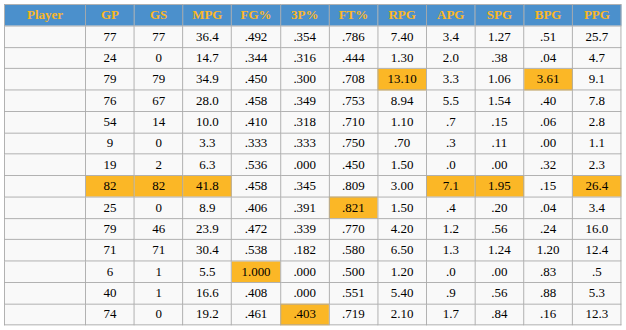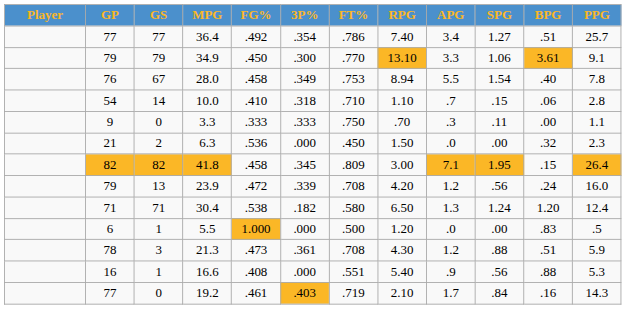 <table class="wikitable sortable" style="font-size:90%; text-align:center;">
 <tr>
 <th style="background:#4b90cc;color:#Fbb726;" width="10%">Player</th>
 <th style="background:#4b90cc;color:#Fbb726;" width="6%">GP</th>
 <th style="background:#4b90cc;color:#Fbb726;" width="6%">GS</th>
 <th style="background:#4b90cc;color:#Fbb726;" width="6%">MPG</th>
 <th style="background:#4b90cc;color:#Fbb726;" width="6%">FG%</th>
 <th style="background:#4b90cc;color:#Fbb726;" width="6%">3P%</th>
 <th style="background:#4b90cc;color:#Fbb726;" width="6%">FT%</th>
 <th style="background:#4b90cc;color:#Fbb726;" width="6%">RPG</th>
 <th style="background:#4b90cc;color:#Fbb726;" width="6%">APG</th>
 <th style="background:#4b90cc;color:#Fbb726;" width="6%">SPG</th>
 <th style="background:#4b90cc;color:#Fbb726;" width="6%">BPG</th>
 <th style="background:#4b90cc;color:#Fbb726;" width="6%">PPG</th>
 </tr>
 <tr>
 <td></td>
 <td>77</td>
 <td>77</td>
 <td>36.4</td>
 <td>.492</td>
 <td>.354</td>
 <td>.786</td>
 <td>7.40</td>
 <td>3.4</td>
 <td>1.27</td>
 <td>.51</td>
 <td>25.7</td>
 </tr>
 <tr>
 <td></td>
-<td>24</td>
-<td>0</td>
-<td>14.7</td>
-<td>.344</td>
-<td>.316</td>
-<td>.444</td>
-<td>1.30</td>
-<td>2.0</td>
-<td>.38</td>
-<td>.04</td>
-<td>4.7</td>
-</tr>
-<tr>
-<td></td>
 <td>79</td>
 <td>79</td>
 <td>34.9</td>
 <td>.450</td>
 <td>.300</td>
-<td>.708</td>
+<td>.770</td>
 <td style="background:#Fbb726;">13.10</td>
 <td>3.3</td>
 <td>1.06</td>
 <td style="background:#Fbb726;">3.61</td>
 <td>9.1</td>
 </tr>
 <tr>
 <td></td>
 <td>76</td>
 <td>67</td>
 <td>28.0</td>
 <td>.458</td>
 <td>.349</td>
 <td>.753</td>
 <td>8.94</td>
 <td>5.5</td>
 <td>1.54</td>
 <td>.40</td>
 <td>7.8</td>
 </tr>
 <tr>
 <td></td>
 <td>54</td>
 <td>14</td>
 <td>10.0</td>
 <td>.410</td>
 <td>.318</td>
 <td>.710</td>
 <td>1.10</td>
 <td>.7</td>
 <td>.15</td>
 <td>.06</td>
 <td>2.8</td>
 </tr>
 <tr>
 <td></td>
 <td>9</td>
 <td>0</td>
 <td>3.3</td>
 <td>.333</td>
 <td>.333</td>
 <td>.750</td>
 <td>.70</td>
 <td>.3</td>
 <td>.11</td>
 <td>.00</td>
 <td>1.1</td>
 </tr>
 <tr>
 <td></td>
-<td>19</td>
+<td>21</td>
 <td>2</td>
 <td>6.3</td>
 <td>.536</td>
 <td>.000</td>
 <td>.450</td>
 <td>1.50</td>
 <td>.0</td>
 <td>.00</td>
 <td>.32</td>
 <td>2.3</td>
 </tr>
 <tr>
 <td></td>
 <td style="background:#Fbb726;">82</td>
 <td style="background:#Fbb726;">82</td>
 <td style="background:#Fbb726;">41.8</td>
 <td>.458</td>
 <td>.345</td>
 <td>.809</td>
 <td>3.00</td>
 <td style="background:#Fbb726;">7.1</td>
 <td style="background:#Fbb726;">1.95</td>
 <td>.15</td>
 <td style="background:#Fbb726;">26.4</td>
 </tr>
 <tr>
 <td></td>
-<td>25</td>
-<td>0</td>
-<td>8.9</td>
-<td>.406</td>
-<td>.391</td>
-<td style="background:#Fbb726;">.821</td>
-<td>1.50</td>
-<td>.4</td>
-<td>.20</td>
-<td>.04</td>
-<td>3.4</td>
-</tr>
-<tr>
-<td></td>
 <td>79</td>
-<td>46</td>
+<td>13</td>
 <td>23.9</td>
 <td>.472</td>
 <td>.339</td>
-<td>.770</td>
+<td>.708</td>
 <td>4.20</td>
 <td>1.2</td>
 <td>.56</td>
 <td>.24</td>
 <td>16.0</td>
 </tr>
 <tr>
 <td></td>
 <td>71</td>
 <td>71</td>
 <td>30.4</td>
 <td>.538</td>
 <td>.182</td>
 <td>.580</td>
 <td>6.50</td>
 <td>1.3</td>
 <td>1.24</td>
 <td>1.20</td>
 <td>12.4</td>
 </tr>
 <tr>
 <td></td>
 <td>6</td>
 <td>1</td>
 <td>5.5</td>
 <td style="background:#Fbb726;">1.000</td>
 <td>.000</td>
 <td>.500</td>
 <td>1.20</td>
 <td>.0</td>
 <td>.00</td>
 <td>.83</td>
 <td>.5</td>
 </tr>
 <tr>
 <td></td>
-<td>40</td>
+<td>78</td>
+<td>3</td>
+<td>21.3</td>
+<td>.473</td>
+<td>.361</td>
+<td>.708</td>
+<td>4.30</td>
+<td>1.2</td>
+<td>.88</td>
+<td>.51</td>
+<td>5.9</td>
+</tr>
+<tr>
+<td></td>
+<td>16</td>
 <td>1</td>
 <td>16.6</td>
 <td>.408</td>
 <td>.000</td>
 <td>.551</td>
 <td>5.40</td>
 <td>.9</td>
 <td>.56</td>
 <td>.88</td>
 <td>5.3</td>
 </tr>
 <tr>
 <td></td>
-<td>74</td>
+<td>77</td>
 <td>0</td>
 <td>19.2</td>
 <td>.461</td>
 <td style="background:#Fbb726;">.403</td>
 <td>.719</td>
 <td>2.10</td>
 <td>1.7</td>
 <td>.84</td>
 <td>.16</td>
-<td>12.3</td>
+<td>14.3</td>
 </tr>
 </table>
